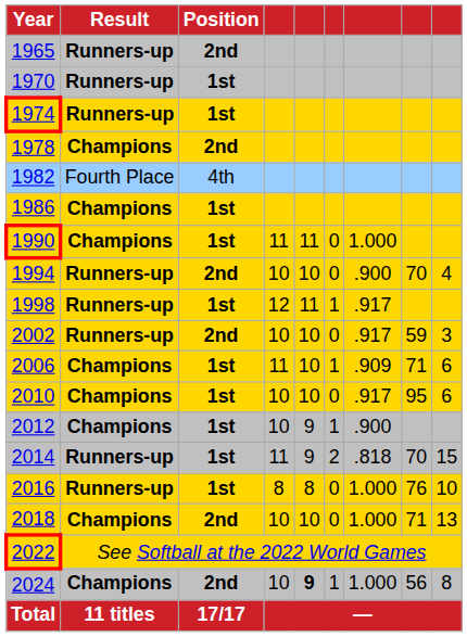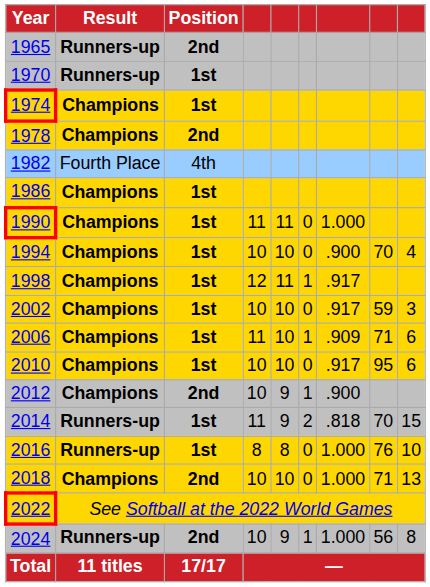 <table class="wikitable" style="text-align:center">
 <tr>
 <th style="color:white; background:#CE2028;">Year</th>
 <th style="color:white; background:#CE2028;">Result</th>
 <th style="color:white; background:#CE2028;">Position</th>
 <th style="color:white; background:#CE2028;"></th>
 <th style="color:white; background:#CE2028;"></th>
 <th style="color:white; background:#CE2028;"></th>
 <th style="color:white; background:#CE2028;"></th>
 <th style="color:white; background:#CE2028;"></th>
 <th style="color:white; background:#CE2028;"></th>
 </tr>
 <tr style="background:silver;">
 <td> <a href='#'>1965</a></td>
 <td><strong>Runners-up</strong></td>
 <td><strong>2nd</strong></td>
 <td></td>
 <td></td>
 <td></td>
 <td></td>
 <td></td>
 <td></td>
 </tr>
 <tr style="background:silver;">
 <td> <a href='#'>1970</a></td>
 <td><strong>Runners-up</strong></td>
 <td><strong>1st</strong></td>
 <td></td>
 <td></td>
 <td></td>
 <td></td>
 <td></td>
 <td></td>
 </tr>
 <tr style="background:gold;">
 <td style="border:3px solid red"> <a href='#'>1974</a></td>
-<td><strong>Runners-up</strong></td>
+<td><strong>Champions</strong></td>
 <td><strong>1st</strong></td>
 <td></td>
 <td></td>
 <td></td>
 <td></td>
 <td></td>
 <td></td>
 </tr>
 <tr style="background:gold;">
 <td> <a href='#'>1978</a></td>
 <td><strong>Champions</strong></td>
 <td><strong>2nd</strong></td>
 <td></td>
 <td></td>
 <td></td>
 <td></td>
 <td></td>
 <td></td>
 </tr>
 <tr style="background:#9acdff;">
 <td> <a href='#'>1982</a></td>
 <td>Fourth Place</td>
 <td>4th</td>
 <td></td>
 <td></td>
 <td></td>
 <td></td>
 <td></td>
 <td></td>
 </tr>
 <tr style="background:gold;">
 <td> <a href='#'>1986</a></td>
 <td><strong>Champions</strong></td>
 <td><strong>1st</strong></td>
 <td></td>
 <td></td>
 <td></td>
 <td></td>
 <td></td>
 <td></td>
 </tr>
 <tr style="background:gold;">
 <td style="border:3px solid red"> <a href='#'>1990</a></td>
 <td><strong>Champions</strong></td>
 <td><strong>1st</strong></td>
 <td>11</td>
 <td>11</td>
 <td>0</td>
 <td>1.000</td>
 <td></td>
 <td></td>
 </tr>
 <tr style="background:gold;">
 <td> <a href='#'>1994</a></td>
-<td><strong>Runners-up</strong></td>
-<td><strong>2nd</strong></td>
+<td><strong>Champions</strong></td>
+<td><strong>1st</strong></td>
 <td>10</td>
 <td>10</td>
 <td>0</td>
 <td>.900</td>
 <td>70</td>
 <td>4</td>
 </tr>
 <tr style="background:gold;">
 <td> <a href='#'>1998</a></td>
-<td><strong>Runners-up</strong></td>
+<td><strong>Champions</strong></td>
 <td><strong>1st</strong></td>
 <td>12</td>
 <td>11</td>
 <td>1</td>
 <td>.917</td>
 <td></td>
 <td></td>
 </tr>
 <tr style="background:gold;">
 <td> <a href='#'>2002</a></td>
-<td><strong>Runners-up</strong></td>
-<td><strong>2nd</strong></td>
+<td><strong>Champions</strong></td>
+<td><strong>1st</strong></td>
 <td>10</td>
 <td>10</td>
 <td>0</td>
 <td>.917</td>
 <td>59</td>
 <td>3</td>
 </tr>
 <tr style="background:gold;">
 <td> <a href='#'>2006</a></td>
 <td><strong>Champions</strong></td>
 <td><strong>1st</strong></td>
 <td>11</td>
 <td>10</td>
 <td>1</td>
 <td>.909</td>
 <td>71</td>
 <td>6</td>
 </tr>
 <tr style="background:gold;">
 <td> <a href='#'>2010</a></td>
 <td><strong>Champions</strong></td>
 <td><strong>1st</strong></td>
 <td>10</td>
 <td>10</td>
 <td>0</td>
 <td>.917</td>
 <td>95</td>
 <td>6</td>
 </tr>
 <tr style="background:silver;">
 <td> <a href='#'>2012</a></td>
 <td><strong>Champions</strong></td>
-<td><strong>1st</strong></td>
+<td><strong>2nd</strong></td>
 <td>10</td>
 <td>9</td>
 <td>1</td>
 <td>.900</td>
 <td></td>
 <td></td>
 </tr>
 <tr style="background:silver;">
 <td> <a href='#'>2014</a></td>
 <td><strong>Runners-up</strong></td>
 <td><strong>1st</strong></td>
 <td>11</td>
 <td>9</td>
 <td>2</td>
 <td>.818</td>
 <td>70</td>
 <td>15</td>
 </tr>
 <tr style="background:gold;">
 <td> <a href='#'>2016</a></td>
 <td><strong>Runners-up</strong></td>
 <td><strong>1st</strong></td>
 <td>8</td>
 <td>8</td>
 <td>0</td>
 <td>1.000</td>
 <td>76</td>
 <td>10</td>
 </tr>
 <tr style="background:gold;">
 <td> <a href='#'>2018</a></td>
 <td><strong>Champions</strong></td>
 <td><strong>2nd</strong></td>
 <td>10</td>
 <td>10</td>
 <td>0</td>
 <td>1.000</td>
 <td>71</td>
 <td>13</td>
 </tr>
 <tr style="background:gold;">
 <td style="border:3px solid red"> <a href='#'>2022</a></td>
 <td colspan="8"><em>See <a href='#'>Softball at the 2022 World Games</a></em></td>
 </tr>
 <tr style="background:silver;">
 <td> <a href='#'>2024</a></td>
-<td><strong>Champions</strong></td>
+<td><strong>Runners-up</strong></td>
 <td><strong>2nd</strong></td>
 <td>10</td>
-<td><strong>9</strong></td>
+<td>9</td>
 <td>1</td>
 <td>1.000</td>
 <td>56</td>
 <td>8</td>
 </tr>
 <tr>
 <th style="color:white; background:#CE2028;">Total</th>
 <th style="color:white; background:#CE2028;">11 titles</th>
 <th style="color:white; background:#CE2028;">17/17</th>
 <th colspan="6" style="color:white; background:#CE2028;">—</th>
 </tr>
 </table>
